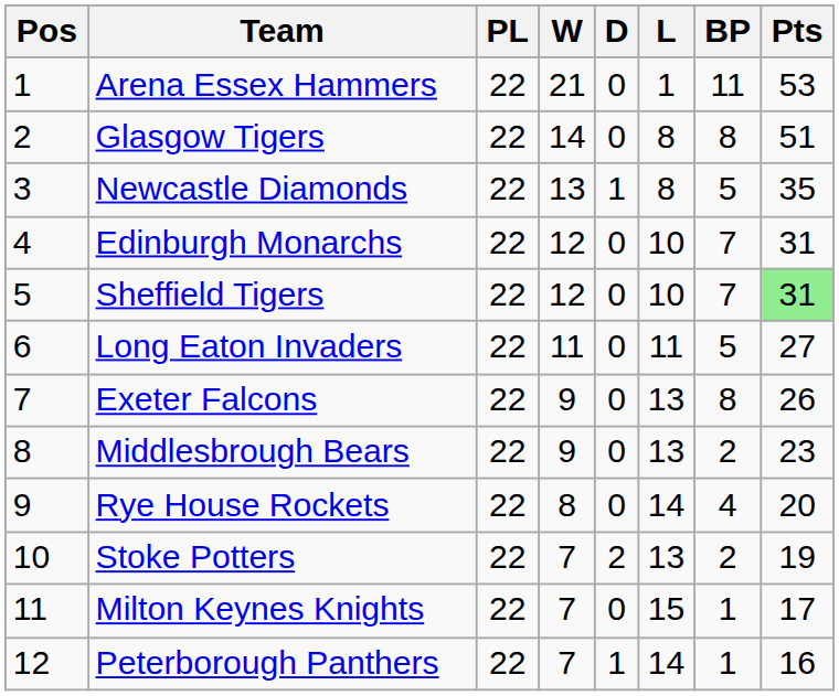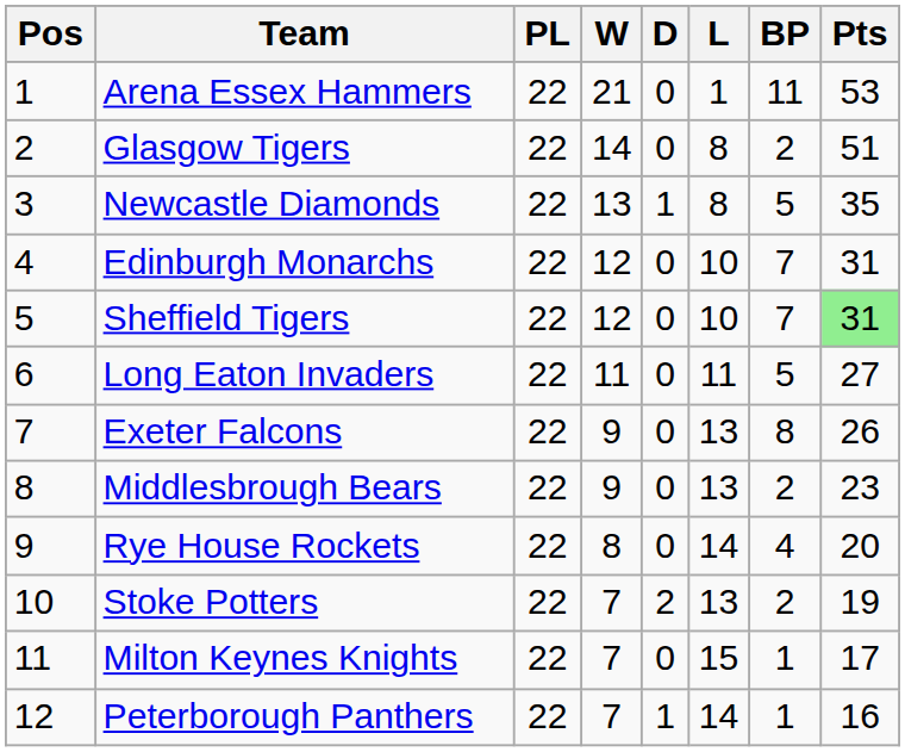 <table class=wikitable width="400">
 <tr>
 <th>Pos</th>
 <th>Team</th>
 <th>PL</th>
 <th>W</th>
 <th>D</th>
 <th>L</th>
 <th>BP</th>
 <th>Pts</th>
 </tr>
 <tr>
 <td>1</td>
 <td><a href='#'>Arena Essex Hammers</a></td>
 <td align="center">22</td>
 <td align="center">21</td>
 <td align="center">0</td>
 <td align="center">1</td>
 <td align="center">11</td>
 <td align="center">53</td>
 </tr>
 <tr>
 <td>2</td>
 <td><a href='#'>Glasgow Tigers</a></td>
 <td align="center">22</td>
 <td align="center">14</td>
 <td align="center">0</td>
 <td align="center">8</td>
-<td align="center">8</td>
+<td align="center">2</td>
 <td align="center">51</td>
 </tr>
 <tr>
 <td>3</td>
 <td><a href='#'>Newcastle Diamonds</a></td>
 <td align="center">22</td>
 <td align="center">13</td>
 <td align="center">1</td>
 <td align="center">8</td>
 <td align="center">5</td>
 <td align="center">35</td>
 </tr>
 <tr>
 <td>4</td>
 <td><a href='#'>Edinburgh Monarchs</a></td>
 <td align="center">22</td>
 <td align="center">12</td>
 <td align="center">0</td>
 <td align="center">10</td>
 <td align="center">7</td>
 <td align="center">31</td>
 </tr>
 <tr>
 <td>5</td>
 <td><a href='#'>Sheffield Tigers</a></td>
 <td align="center">22</td>
 <td align="center">12</td>
 <td align="center">0</td>
 <td align="center">10</td>
 <td align="center">7</td>
 <td align="center" style="background: lightgreen;">31</td>
 </tr>
 <tr>
 <td>6</td>
 <td><a href='#'>Long Eaton Invaders</a></td>
 <td align="center">22</td>
 <td align="center">11</td>
 <td align="center">0</td>
 <td align="center">11</td>
 <td align="center">5</td>
 <td align="center">27</td>
 </tr>
 <tr>
 <td>7</td>
 <td><a href='#'>Exeter Falcons</a></td>
 <td align="center">22</td>
 <td align="center">9</td>
 <td align="center">0</td>
 <td align="center">13</td>
 <td align="center">8</td>
 <td align="center">26</td>
 </tr>
 <tr>
 <td>8</td>
 <td><a href='#'>Middlesbrough Bears</a></td>
 <td align="center">22</td>
 <td align="center">9</td>
 <td align="center">0</td>
 <td align="center">13</td>
 <td align="center">2</td>
 <td align="center">23</td>
 </tr>
 <tr>
 <td>9</td>
 <td><a href='#'>Rye House Rockets</a></td>
 <td align="center">22</td>
 <td align="center">8</td>
 <td align="center">0</td>
 <td align="center">14</td>
 <td align="center">4</td>
 <td align="center">20</td>
 </tr>
 <tr>
 <td>10</td>
 <td><a href='#'>Stoke Potters</a></td>
 <td align="center">22</td>
 <td align="center">7</td>
 <td align="center">2</td>
 <td align="center">13</td>
 <td align="center">2</td>
 <td align="center">19</td>
 </tr>
 <tr>
 <td>11</td>
 <td><a href='#'>Milton Keynes Knights</a></td>
 <td align="center">22</td>
 <td align="center">7</td>
 <td align="center">0</td>
 <td align="center">15</td>
 <td align="center">1</td>
 <td align="center">17</td>
 </tr>
 <tr>
 <td>12</td>
 <td><a href='#'>Peterborough Panthers</a></td>
 <td align="center">22</td>
 <td align="center">7</td>
 <td align="center">1</td>
 <td align="center">14</td>
 <td align="center">1</td>
 <td align="center">16</td>
 </tr>
 </table>
